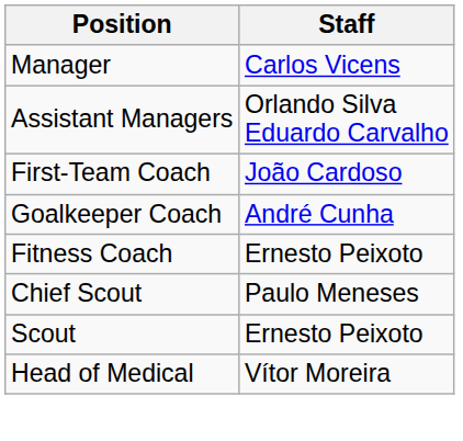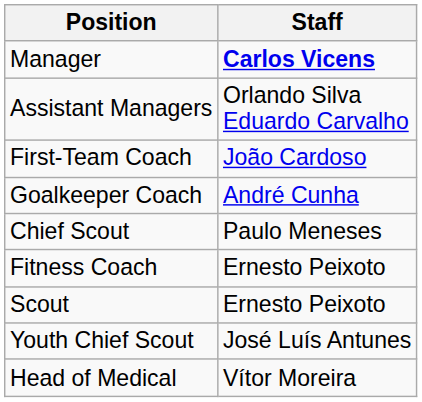 <table class="wikitable">
 <tr>
 <th>Position</th>
 <th>Staff</th>
 </tr>
 <tr>
 <td>Manager</td>
-<td> <a href='#'>Carlos Vicens</a></td>
+<td><strong> <a href='#'>Carlos Vicens</a></strong></td>
 </tr>
 <tr>
 <td>Assistant Managers</td>
 <td> Orlando Silva <br>  <a href='#'>Eduardo Carvalho</a></td>
 </tr>
 <tr>
 <td>First-Team Coach</td>
 <td> <a href='#'>João Cardoso</a></td>
 </tr>
 <tr>
 <td>Goalkeeper Coach</td>
 <td> <a href='#'>André Cunha</a></td>
 </tr>
 <tr>
+<td>Chief Scout</td>
+<td> Paulo Meneses</td>
+</tr>
+<tr>
 <td>Fitness Coach</td>
 <td> Ernesto Peixoto</td>
-</tr>
-<tr>
-<td>Chief Scout</td>
-<td> Paulo Meneses</td>
 </tr>
 <tr>
 <td>Scout</td>
 <td> Ernesto Peixoto</td>
 </tr>
 <tr>
+<td>Youth Chief Scout</td>
+<td> José Luís Antunes</td>
+</tr>
+<tr>
 <td>Head of Medical</td>
 <td> Vítor Moreira</td>
 </tr>
 </table>
